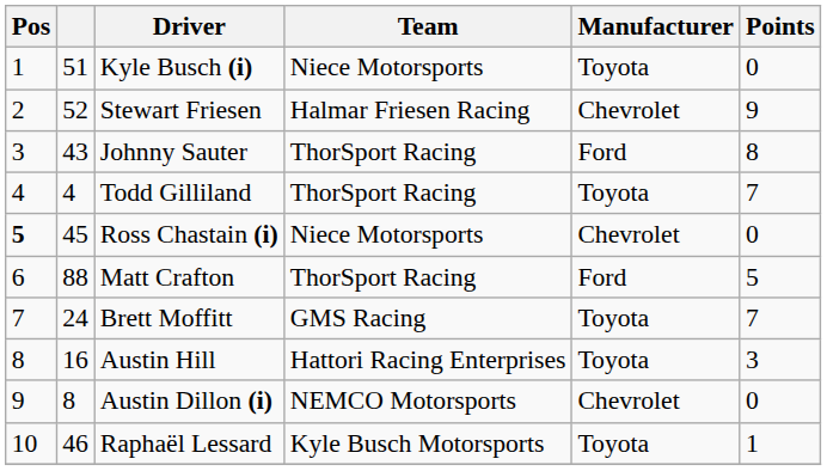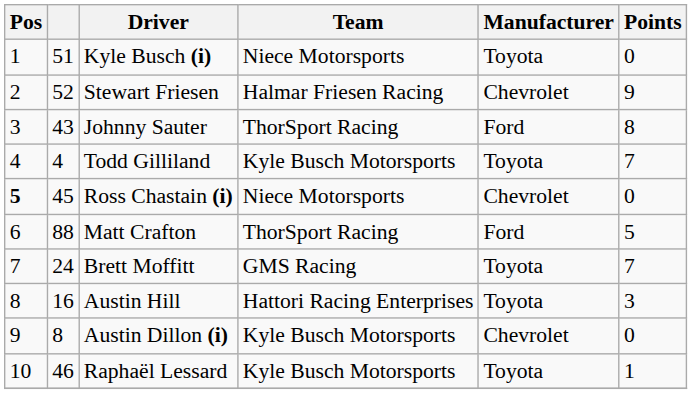 <table class="wikitable" style="font-size:98%">
 <tr>
 <th>Pos</th>
 <th></th>
 <th>Driver</th>
 <th>Team</th>
 <th>Manufacturer</th>
 <th>Points</th>
 </tr>
 <tr>
 <td>1</td>
 <td>51</td>
 <td>Kyle Busch <strong>(i)</strong></td>
 <td>Niece Motorsports</td>
 <td>Toyota</td>
 <td>0</td>
 </tr>
 <tr>
 <td>2</td>
 <td>52</td>
 <td>Stewart Friesen</td>
 <td>Halmar Friesen Racing</td>
 <td>Chevrolet</td>
 <td>9</td>
 </tr>
 <tr>
 <td>3</td>
 <td>43</td>
 <td>Johnny Sauter</td>
 <td>ThorSport Racing</td>
 <td>Ford</td>
 <td>8</td>
 </tr>
 <tr>
 <td>4</td>
 <td>4</td>
 <td>Todd Gilliland</td>
-<td>ThorSport Racing</td>
+<td>Kyle Busch Motorsports</td>
 <td>Toyota</td>
 <td>7</td>
 </tr>
 <tr>
 <td><strong>5</strong></td>
 <td>45</td>
 <td>Ross Chastain <strong>(i)</strong></td>
 <td>Niece Motorsports</td>
 <td>Chevrolet</td>
 <td>0</td>
 </tr>
 <tr>
 <td>6</td>
 <td>88</td>
 <td>Matt Crafton</td>
 <td>ThorSport Racing</td>
 <td>Ford</td>
 <td>5</td>
 </tr>
 <tr>
 <td>7</td>
 <td>24</td>
 <td>Brett Moffitt</td>
 <td>GMS Racing</td>
 <td>Toyota</td>
 <td>7</td>
 </tr>
 <tr>
 <td>8</td>
 <td>16</td>
 <td>Austin Hill</td>
 <td>Hattori Racing Enterprises</td>
 <td>Toyota</td>
 <td>3</td>
 </tr>
 <tr>
 <td>9</td>
 <td>8</td>
 <td>Austin Dillon <strong>(i)</strong></td>
-<td>NEMCO Motorsports</td>
+<td>Kyle Busch Motorsports</td>
 <td>Chevrolet</td>
 <td>0</td>
 </tr>
 <tr>
 <td>10</td>
 <td>46</td>
 <td>Raphaël Lessard</td>
 <td>Kyle Busch Motorsports</td>
 <td>Toyota</td>
 <td>1</td>
 </tr>
 <tr>
 </tr>
 </table>
